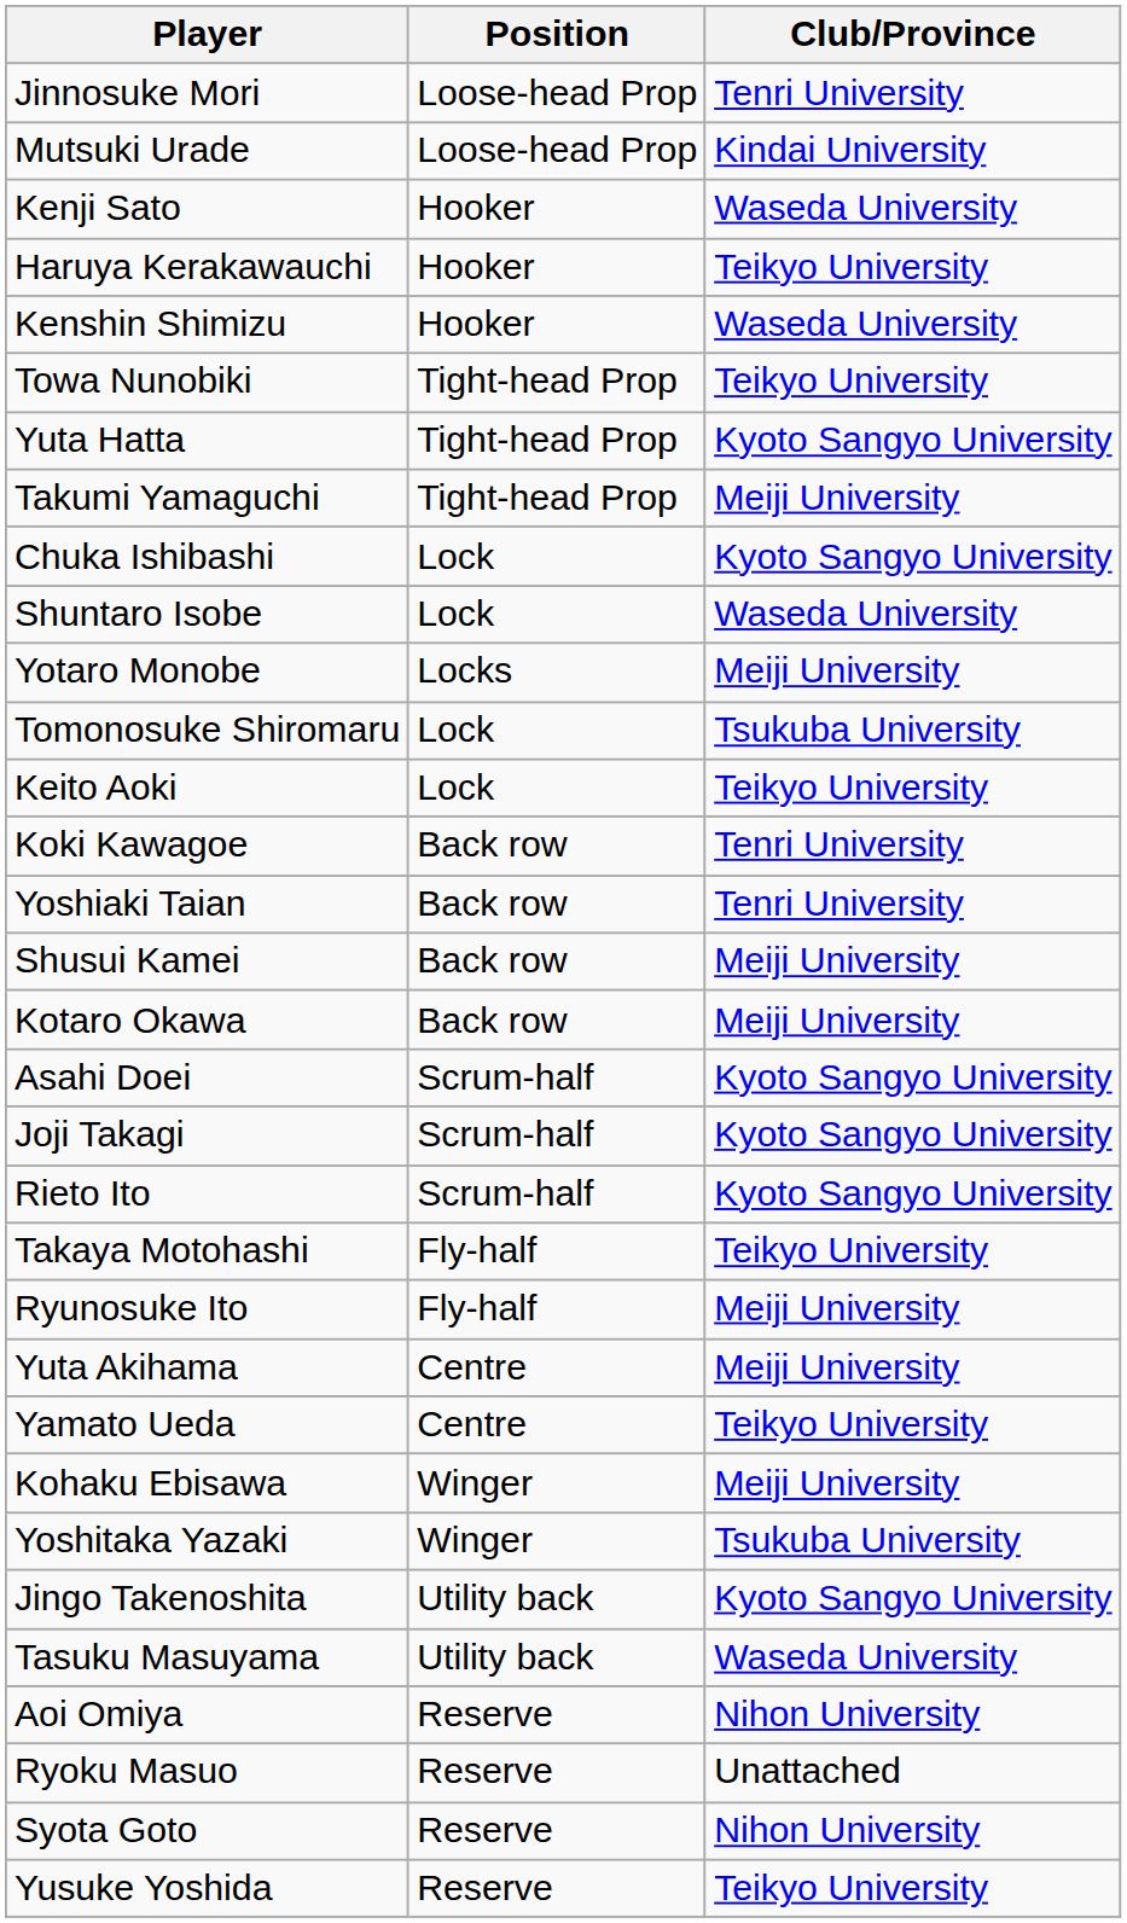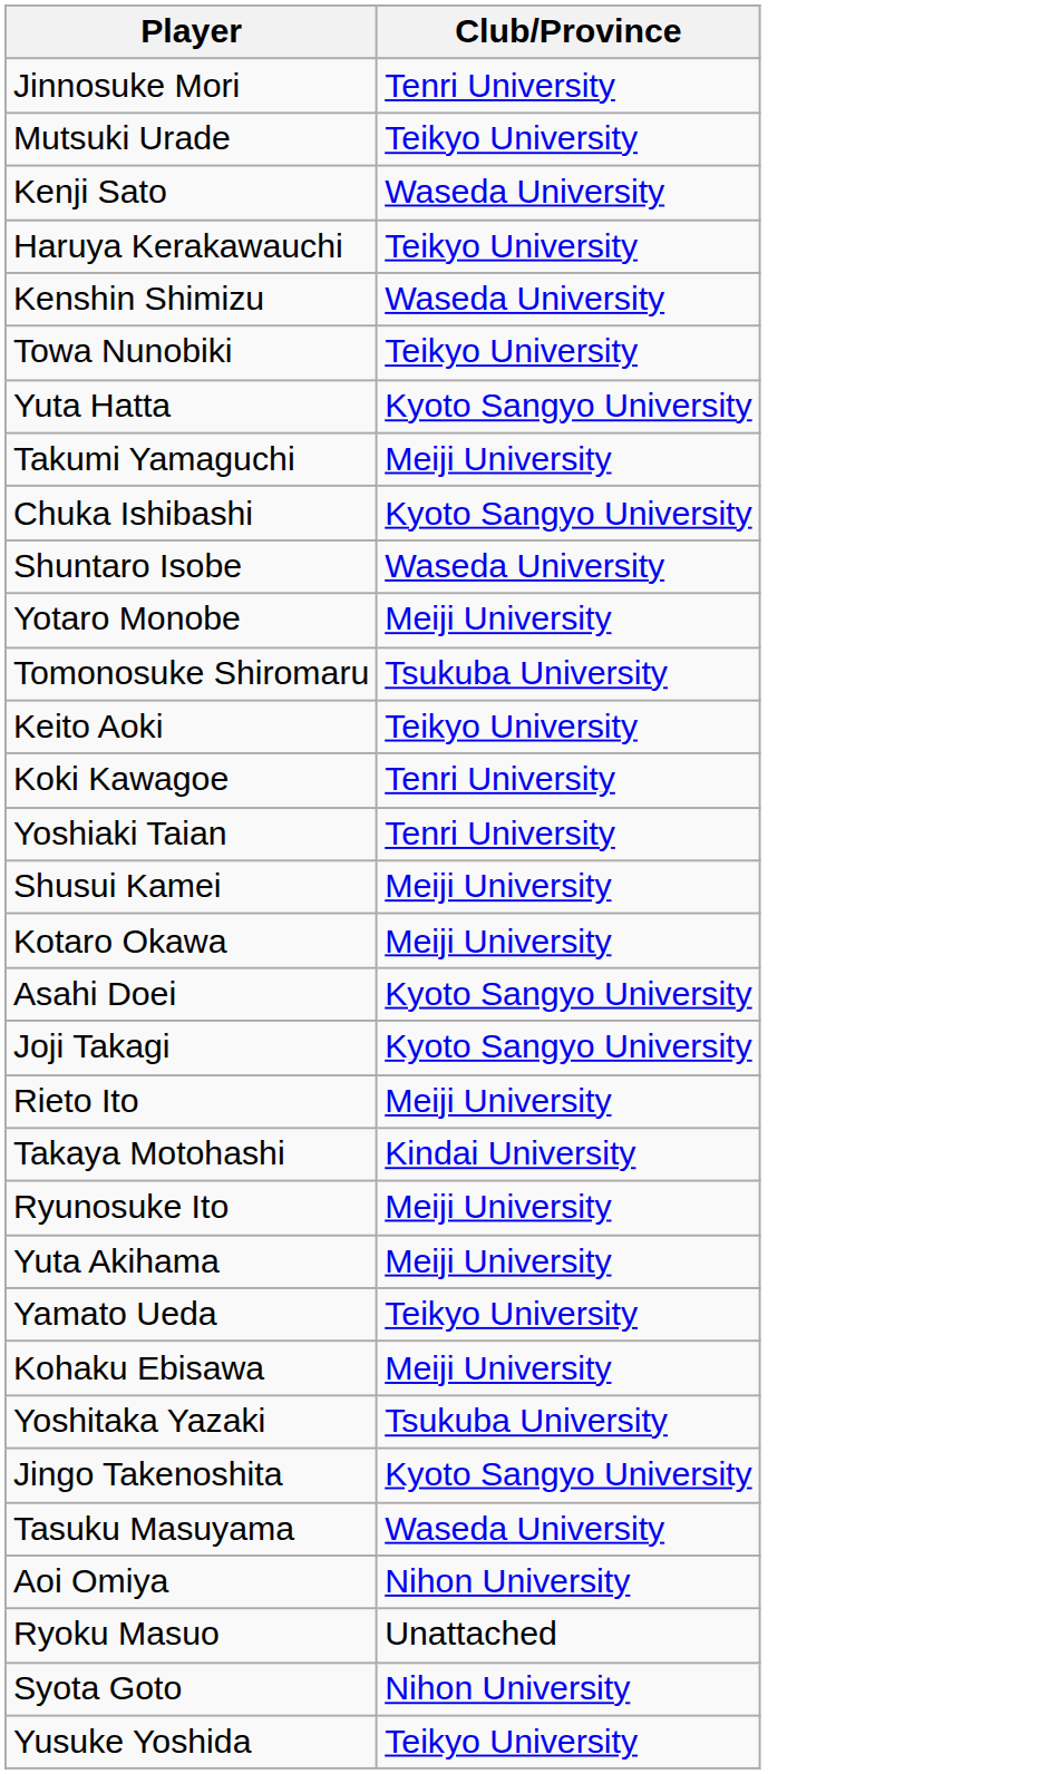 <table class="wikitable">
 <tr>
 <th>Player</th>
-<th>Position</th>
 <th>Club/Province</th>
 </tr>
 <tr>
 <td>Jinnosuke Mori</td>
-<td>Loose-head Prop</td>
 <td> <a href='#'>Tenri University</a></td>
 </tr>
 <tr>
 <td>Mutsuki Urade</td>
-<td>Loose-head Prop</td>
-<td> <a href='#'>Kindai University</a></td>
+<td> <a href='#'>Teikyo University</a></td>
 </tr>
 <tr>
 <td>Kenji Sato</td>
-<td>Hooker</td>
 <td> <a href='#'>Waseda University</a></td>
 </tr>
 <tr>
 <td>Haruya Kerakawauchi</td>
-<td>Hooker</td>
 <td> <a href='#'>Teikyo University</a></td>
 </tr>
 <tr>
 <td>Kenshin Shimizu</td>
-<td>Hooker</td>
 <td> <a href='#'>Waseda University</a></td>
 </tr>
 <tr>
 <td>Towa Nunobiki</td>
-<td>Tight-head Prop</td>
 <td> <a href='#'>Teikyo University</a></td>
 </tr>
 <tr>
 <td>Yuta Hatta</td>
-<td>Tight-head Prop</td>
 <td> <a href='#'>Kyoto Sangyo University</a></td>
 </tr>
 <tr>
 <td>Takumi Yamaguchi</td>
-<td>Tight-head Prop</td>
 <td> <a href='#'>Meiji University</a></td>
 </tr>
 <tr>
 <td>Chuka Ishibashi</td>
-<td>Lock</td>
 <td> <a href='#'>Kyoto Sangyo University</a></td>
 </tr>
 <tr>
 <td>Shuntaro Isobe</td>
-<td>Lock</td>
 <td> <a href='#'>Waseda University</a></td>
 </tr>
 <tr>
 <td>Yotaro Monobe</td>
-<td>Locks</td>
 <td> <a href='#'>Meiji University</a></td>
 </tr>
 <tr>
 <td>Tomonosuke Shiromaru</td>
-<td>Lock</td>
 <td> <a href='#'> Tsukuba University</a></td>
 </tr>
 <tr>
 <td>Keito Aoki</td>
-<td>Lock</td>
 <td> <a href='#'>Teikyo University</a></td>
 </tr>
 <tr>
 <td>Koki Kawagoe</td>
-<td>Back row</td>
 <td> <a href='#'>Tenri University</a></td>
 </tr>
 <tr>
 <td>Yoshiaki Taian</td>
-<td>Back row</td>
 <td> <a href='#'>Tenri University</a></td>
 </tr>
 <tr>
 <td>Shusui Kamei</td>
-<td>Back row</td>
 <td> <a href='#'>Meiji University</a></td>
 </tr>
 <tr>
 <td>Kotaro Okawa</td>
-<td>Back row</td>
 <td> <a href='#'>Meiji University</a></td>
 </tr>
 <tr>
 <td>Asahi Doei</td>
-<td>Scrum-half</td>
 <td> <a href='#'>Kyoto Sangyo University</a></td>
 </tr>
 <tr>
 <td>Joji Takagi</td>
-<td>Scrum-half</td>
 <td> <a href='#'>Kyoto Sangyo University</a></td>
 </tr>
 <tr>
 <td>Rieto Ito</td>
-<td>Scrum-half</td>
-<td> <a href='#'>Kyoto Sangyo University</a></td>
+<td> <a href='#'>Meiji University</a></td>
 </tr>
 <tr>
 <td>Takaya Motohashi</td>
-<td>Fly-half</td>
-<td> <a href='#'>Teikyo University</a></td>
+<td> <a href='#'>Kindai University</a></td>
 </tr>
 <tr>
 <td>Ryunosuke Ito</td>
-<td>Fly-half</td>
 <td> <a href='#'>Meiji University</a></td>
 </tr>
 <tr>
 <td>Yuta Akihama</td>
-<td>Centre</td>
 <td> <a href='#'>Meiji University</a></td>
 </tr>
 <tr>
 <td>Yamato Ueda</td>
-<td>Centre</td>
 <td> <a href='#'>Teikyo University</a></td>
 </tr>
 <tr>
 <td>Kohaku Ebisawa</td>
-<td>Winger</td>
 <td> <a href='#'>Meiji University</a></td>
 </tr>
 <tr>
 <td>Yoshitaka Yazaki</td>
-<td>Winger</td>
 <td> <a href='#'>Tsukuba University</a></td>
 </tr>
 <tr>
 <td>Jingo Takenoshita</td>
-<td>Utility back</td>
 <td> <a href='#'>Kyoto Sangyo University</a></td>
 </tr>
 <tr>
 <td>Tasuku Masuyama</td>
-<td>Utility back</td>
 <td> <a href='#'>Waseda University</a></td>
 </tr>
 <tr>
 <td>Aoi Omiya</td>
-<td>Reserve</td>
 <td> <a href='#'>Nihon University</a></td>
 </tr>
 <tr>
 <td>Ryoku Masuo</td>
-<td>Reserve</td>
 <td>Unattached</td>
 </tr>
 <tr>
 <td>Syota Goto</td>
-<td>Reserve</td>
 <td> <a href='#'>Nihon University</a></td>
 </tr>
 <tr>
 <td>Yusuke Yoshida</td>
-<td>Reserve</td>
 <td> <a href='#'>Teikyo University</a></td>
 </tr>
 </table>
